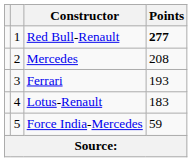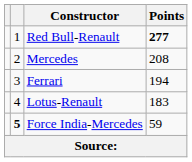 <table class="wikitable" style="font-size: 85%;">
 <tr>
 <th></th>
 <th></th>
 <th>Constructor</th>
 <th>Points</th>
 </tr>
 <tr>
 <td align="left"></td>
 <td align="center">1</td>
 <td> <a href='#'>Red Bull</a>-<a href='#'>Renault</a></td>
 <td><strong>277</strong></td>
 </tr>
 <tr>
 <td align="left"></td>
 <td align="center">2</td>
 <td> <a href='#'>Mercedes</a></td>
 <td>208</td>
 </tr>
 <tr>
 <td align="left"></td>
 <td align="center">3</td>
 <td> <a href='#'>Ferrari</a></td>
-<td>193</td>
+<td>194</td>
 </tr>
 <tr>
 <td align="left"></td>
 <td align="center">4</td>
 <td> <a href='#'>Lotus</a>-<a href='#'>Renault</a></td>
 <td>183</td>
 </tr>
 <tr>
 <td align="left"></td>
-<td align="center">5</td>
+<td align="center"><strong>5</strong></td>
 <td> <a href='#'>Force India</a>-<a href='#'>Mercedes</a></td>
 <td>59</td>
 </tr>
 <tr>
 <th colspan=4>Source:</th>
 </tr>
 </table>
